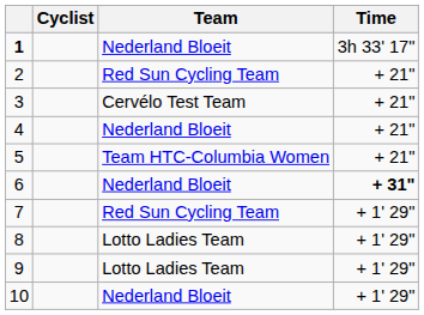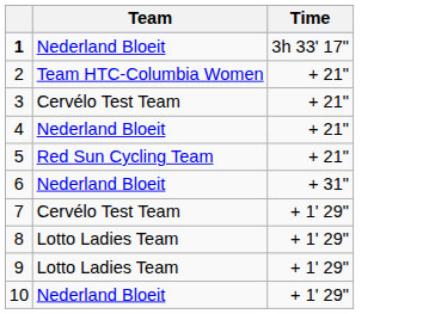 <table class="wikitable">
 <tr style="background:#ccccff;">
 <th></th>
-<th>Cyclist</th>
 <th>Team</th>
 <th>Time</th>
 </tr>
 <tr>
 <td align=center><strong>1</strong></td>
-<td></td>
 <td><a href='#'>Nederland Bloeit</a></td>
 <td align=right>3h 33' 17"</td>
 </tr>
 <tr>
 <td align=center>2</td>
-<td></td>
-<td><a href='#'>Red Sun Cycling Team</a></td>
+<td><a href='#'>Team HTC-Columbia Women</a></td>
 <td align=right>+ 21"</td>
 </tr>
 <tr>
 <td align=center>3</td>
-<td></td>
 <td>Cervélo Test Team</td>
 <td align=right>+ 21"</td>
 </tr>
 <tr>
 <td align=center>4</td>
-<td></td>
 <td><a href='#'>Nederland Bloeit</a></td>
 <td align=right>+ 21"</td>
 </tr>
 <tr>
 <td align=center>5</td>
-<td></td>
-<td><a href='#'>Team HTC-Columbia Women</a></td>
+<td><a href='#'>Red Sun Cycling Team</a></td>
 <td align=right>+ 21"</td>
 </tr>
 <tr>
 <td align=center>6</td>
-<td></td>
 <td><a href='#'>Nederland Bloeit</a></td>
-<td align=right><strong>+ 31"</strong></td>
+<td align=right>+ 31"</td>
 </tr>
 <tr>
 <td align=center>7</td>
-<td></td>
-<td><a href='#'>Red Sun Cycling Team</a></td>
+<td>Cervélo Test Team</td>
 <td align=right>+ 1' 29"</td>
 </tr>
 <tr>
 <td align=center>8</td>
-<td></td>
 <td>Lotto Ladies Team</td>
 <td align=right>+ 1' 29"</td>
 </tr>
 <tr>
 <td align=center>9</td>
-<td></td>
 <td>Lotto Ladies Team</td>
 <td align=right>+ 1' 29"</td>
 </tr>
 <tr>
 <td align=center>10</td>
-<td></td>
 <td><a href='#'>Nederland Bloeit</a></td>
 <td align=right>+ 1' 29"</td>
 </tr>
 </table>
